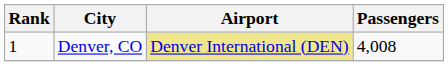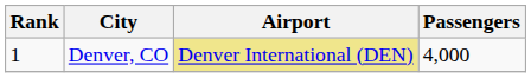 <table class="wikitable">
 <tr>
 <th>Rank</th>
 <th>City</th>
 <th>Airport</th>
 <th>Passengers</th>
 </tr>
 <tr>
 <td>1</td>
 <td><a href='#'>Denver, CO</a></td>
 <td style="background: khaki;"><a href='#'>Denver International (DEN)</a></td>
-<td>4,008</td>
+<td>4,000</td>
 </tr>
 <tr>
 </tr>
 </table>
